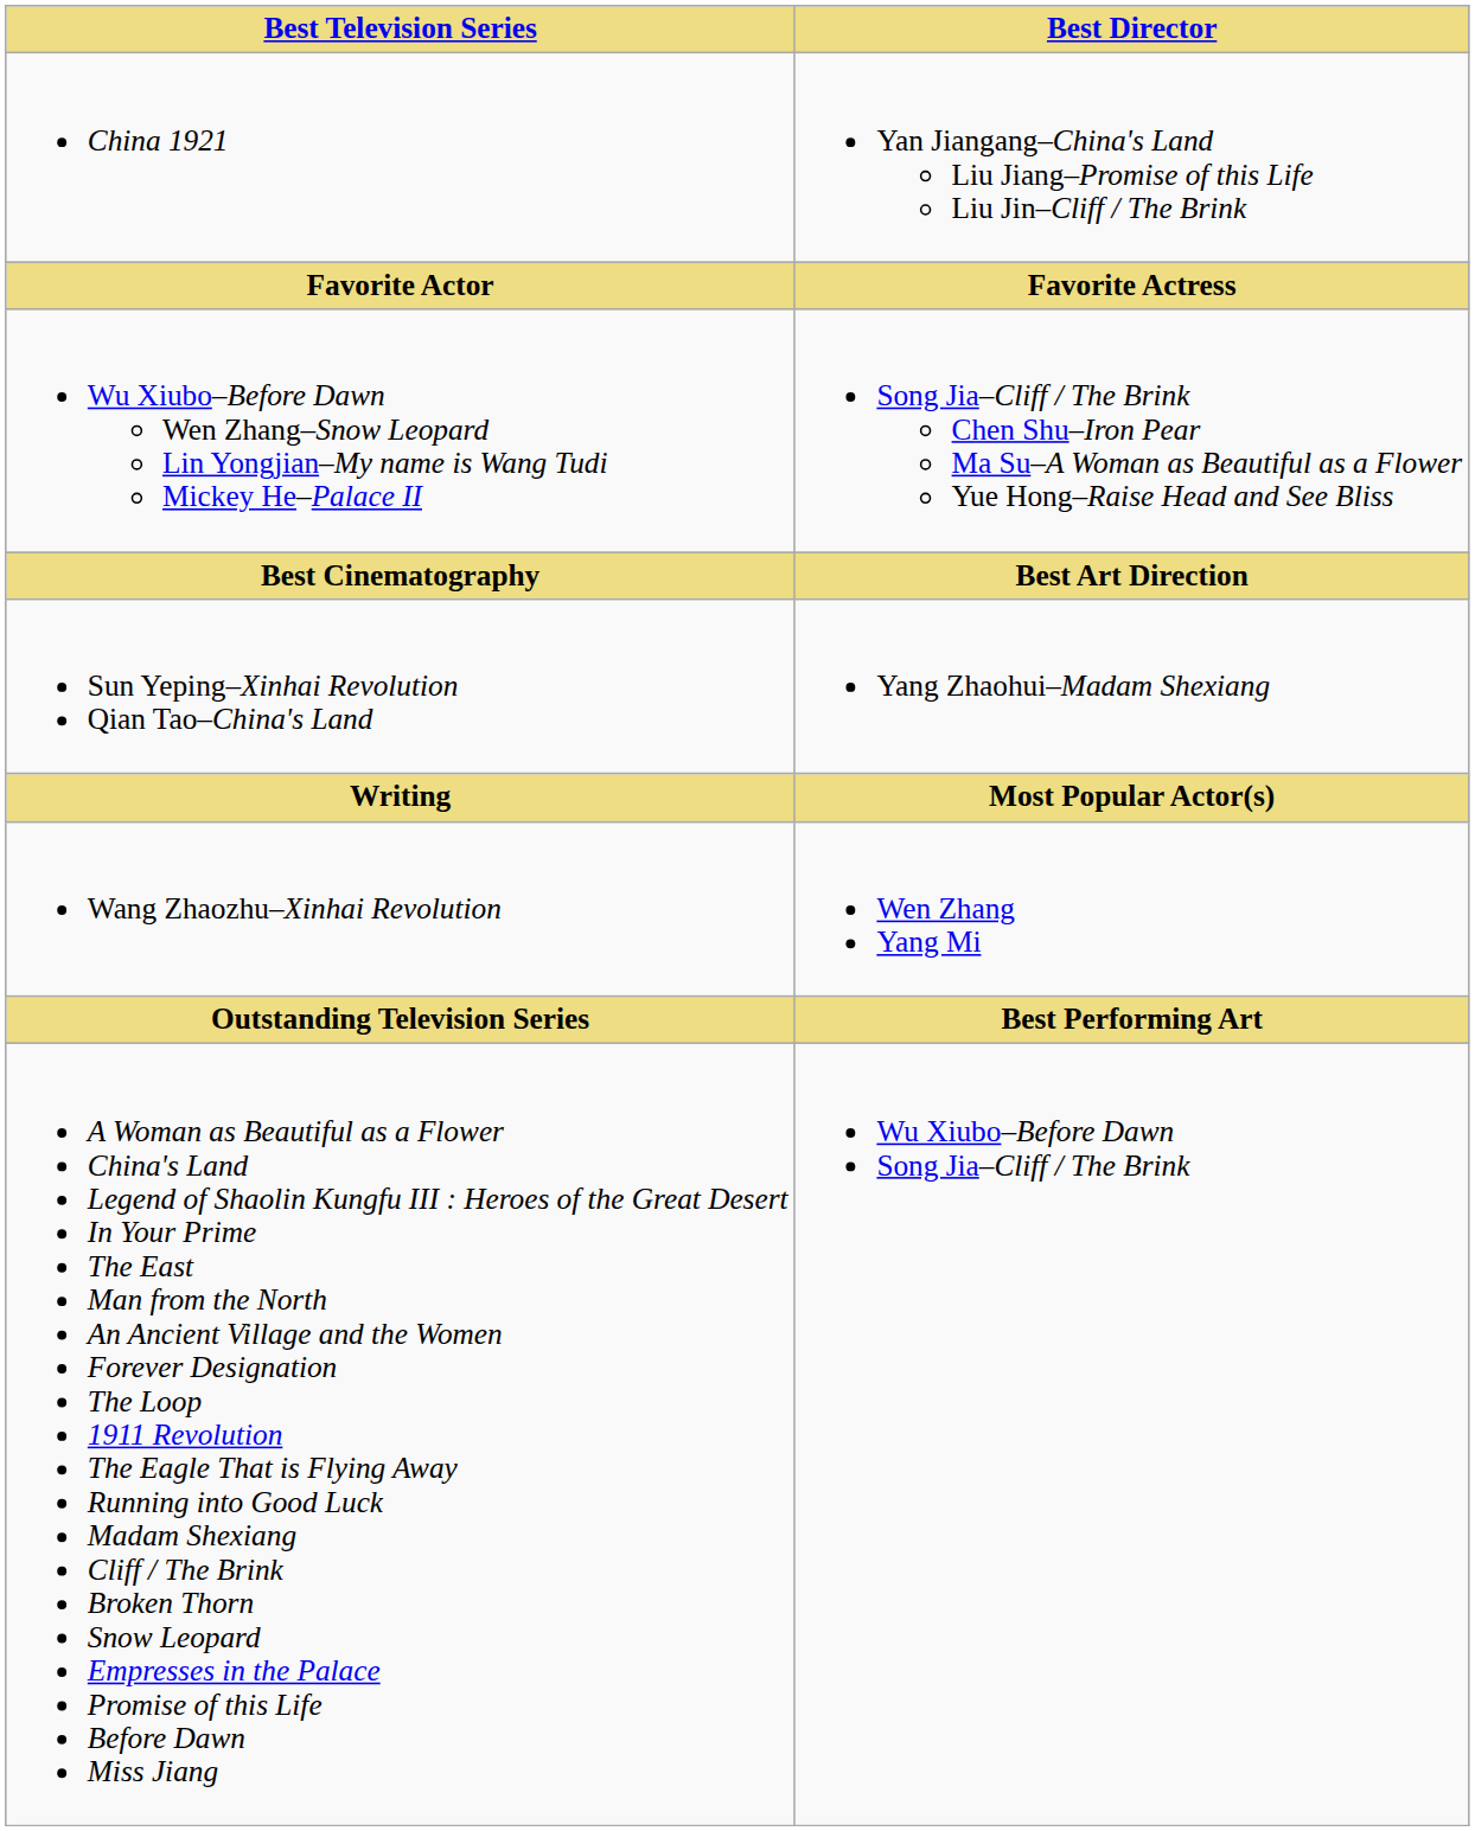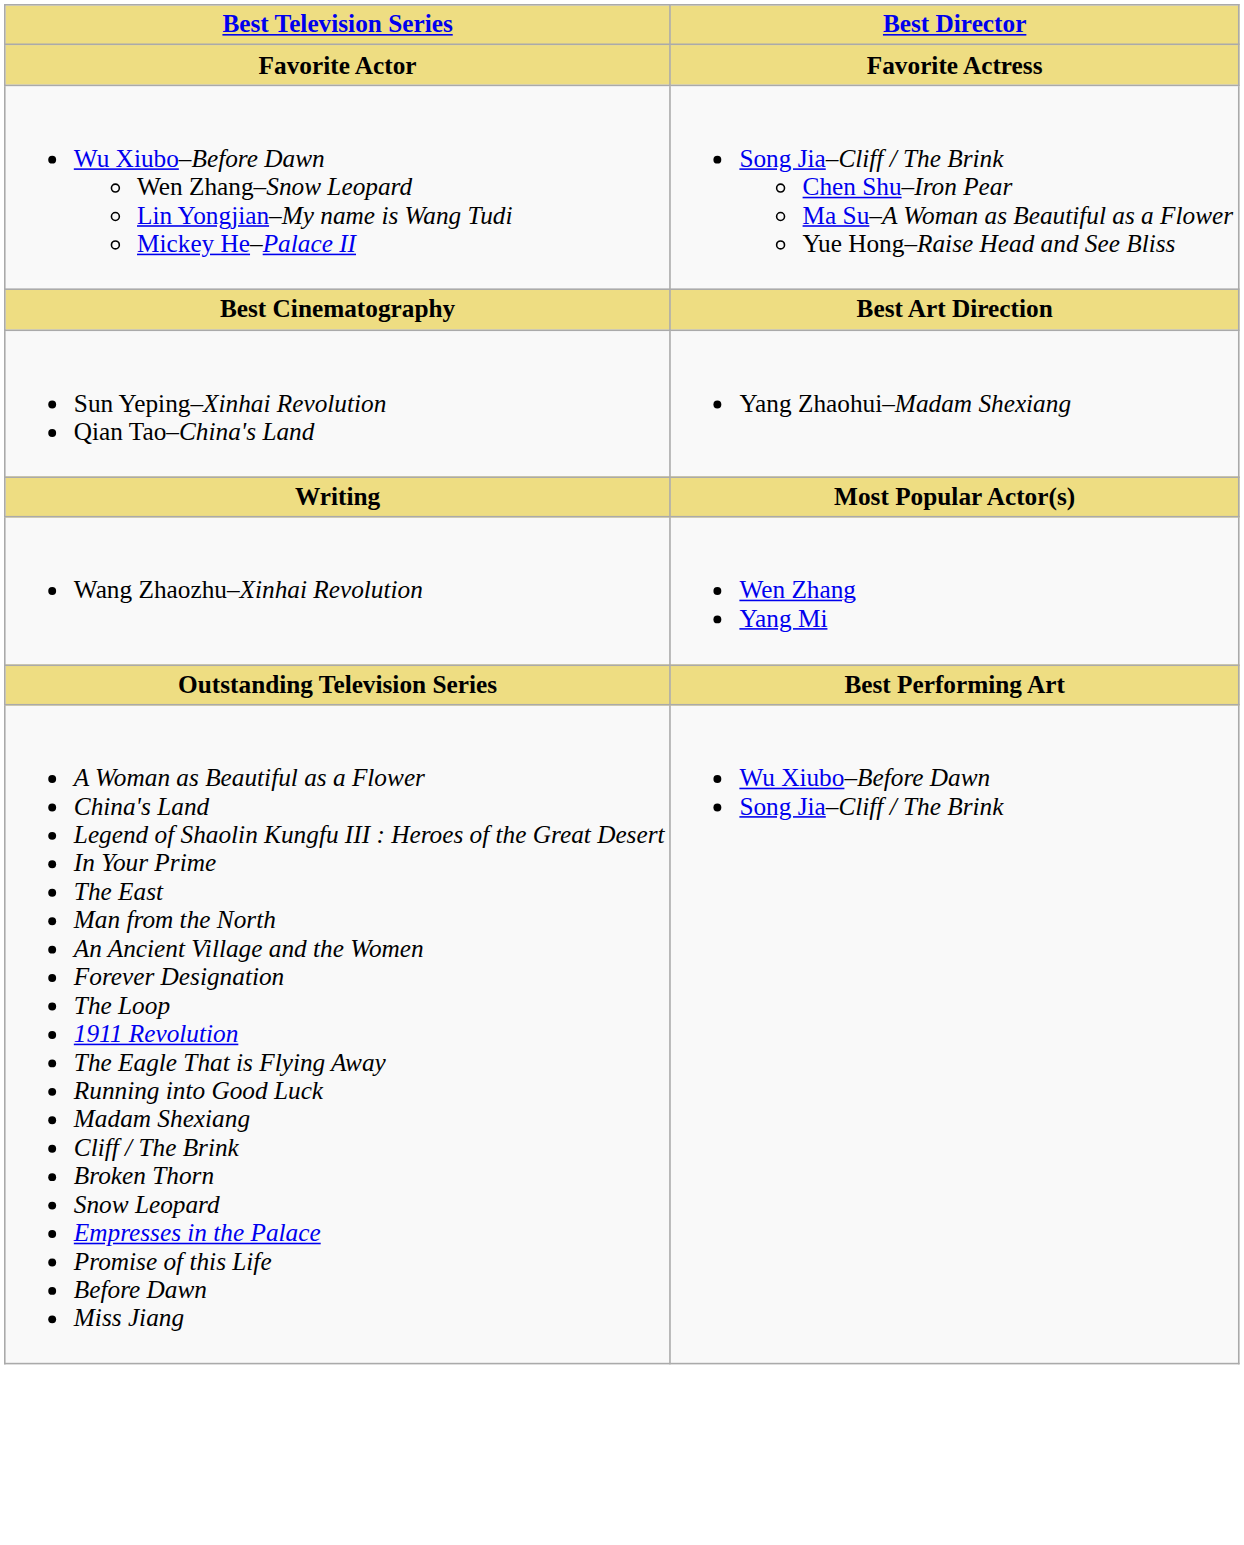 <table class="wikitable">
 <tr>
 <th style="background:#EEDD82; width=50%"><a href='#'>Best Television Series</a></th>
 <th style="background:#EEDD82; width=50%"><a href='#'>Best Director</a></th>
-</tr>
-<tr>
-<td valign="top"><br><ul><li><em>China 1921</em></li></ul></td>
-<td valign="top"><br><ul><li>Yan Jiangang–<em>China's Land</em><ul><li>Liu Jiang–<em>Promise of this Life</em></li><li>Liu Jin–<em>Cliff / The Brink</em></li></ul></li></ul></td>
 </tr>
 <tr>
 <th style="background:#EEDD82; width=50%">Favorite Actor</th>
 <th style="background:#EEDD82; width=50%">Favorite Actress</th>
 </tr>
 <tr>
 <td valign="top"><br><ul><li><a href='#'>Wu Xiubo</a>–<em>Before Dawn</em><ul><li>Wen Zhang–<em>Snow Leopard</em></li><li><a href='#'>Lin Yongjian</a>–<em>My name is Wang Tudi</em></li><li><a href='#'>Mickey He</a>–<em><a href='#'>Palace II</a></em></li></ul></li></ul></td>
 <td valign="top"><br><ul><li><a href='#'>Song Jia</a>–<em>Cliff / The Brink</em><ul><li><a href='#'>Chen Shu</a>–<em>Iron Pear</em></li><li><a href='#'>Ma Su</a>–<em>A Woman as Beautiful as a Flower</em></li><li>Yue Hong–<em>Raise Head and See Bliss</em></li></ul></li></ul></td>
 </tr>
 <tr>
 <th style="background:#EEDD82; width=50%">Best Cinematography</th>
 <th style="background:#EEDD82; width=50%">Best Art Direction</th>
 </tr>
 <tr>
 <td valign="top"><br><ul><li>Sun Yeping–<em>Xinhai Revolution</em></li><li>Qian Tao–<em>China's Land</em></li></ul></td>
 <td valign="top"><br><ul><li>Yang Zhaohui–<em>Madam Shexiang</em></li></ul></td>
 </tr>
 <tr>
 <th style="background:#EEDD82; width=50%">Writing</th>
 <th style="background:#EEDD82; width=50%">Most Popular Actor(s)</th>
 </tr>
 <tr>
 <td valign="top"><br><ul><li>Wang Zhaozhu–<em>Xinhai Revolution</em></li></ul></td>
 <td valign="top"><br><ul><li><a href='#'>Wen Zhang</a></li><li><a href='#'>Yang Mi</a></li></ul></td>
 </tr>
 <tr>
 <th style="background:#EEDD82; width=50%">Outstanding Television Series</th>
 <th style="background:#EEDD82; width=50%">Best Performing Art</th>
 </tr>
 <tr>
 <td valign="top"><br><ul><li><em>A Woman as Beautiful as a Flower</em></li><li><em>China's Land</em></li><li><em>Legend of Shaolin Kungfu III : Heroes of the Great Desert</em></li><li><em>In Your Prime</em></li><li><em>The East</em></li><li><em>Man from the North</em></li><li><em>An Ancient Village and the Women</em></li><li><em>Forever Designation</em></li><li><em>The Loop</em></li><li><em><a href='#'>1911 Revolution</a></em></li><li><em>The Eagle That is Flying Away</em></li><li><em>Running into Good Luck</em></li><li><em>Madam Shexiang</em></li><li><em>Cliff / The Brink</em></li><li><em>Broken Thorn</em></li><li><em>Snow Leopard</em></li><li><em><a href='#'>Empresses in the Palace</a></em></li><li><em>Promise of this Life</em></li><li><em>Before Dawn</em></li><li><em>Miss Jiang</em></li></ul></td>
 <td valign="top"><br><ul><li><a href='#'>Wu Xiubo</a>–<em>Before Dawn</em></li><li><a href='#'>Song Jia</a>–<em>Cliff / The Brink</em></li></ul></td>
 </tr>
 </table>
